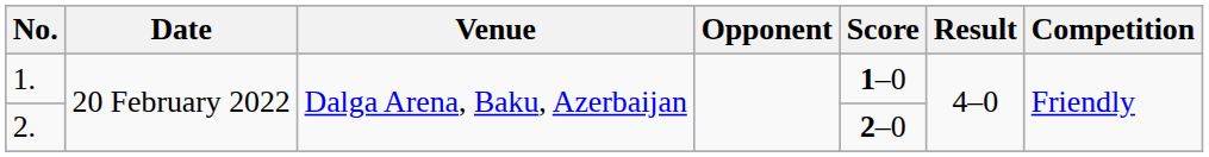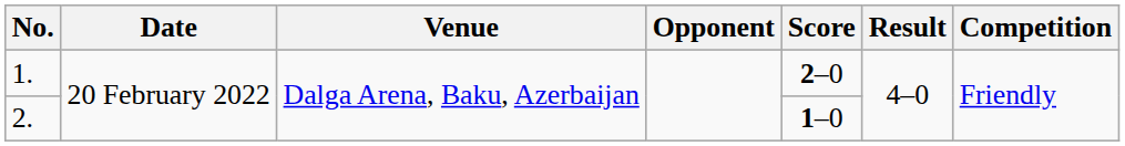 <table class="wikitable">
 <tr>
 <th>No.</th>
 <th>Date</th>
 <th>Venue</th>
 <th>Opponent</th>
 <th>Score</th>
 <th>Result</th>
 <th>Competition</th>
 </tr>
 <tr>
 <td>1.</td>
 <td rowspan=2>20 February 2022</td>
 <td rowspan=2><a href='#'>Dalga Arena</a>, <a href='#'>Baku</a>, <a href='#'>Azerbaijan</a></td>
 <td rowspan=2></td>
-<td align=center><strong>1</strong>–0</td>
+<td align=center><strong>2</strong>–0</td>
 <td rowspan=2 align=center>4–0</td>
 <td rowspan=2><a href='#'>Friendly</a></td>
 </tr>
 <tr>
 <td>2.</td>
-<td align=center><strong>2</strong>–0</td>
+<td align=center><strong>1</strong>–0</td>
 </tr>
 </table>
